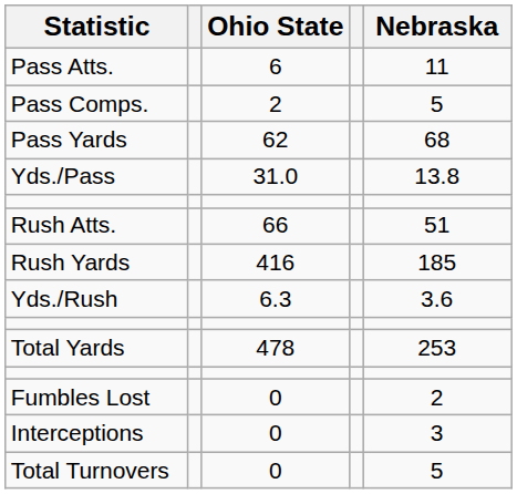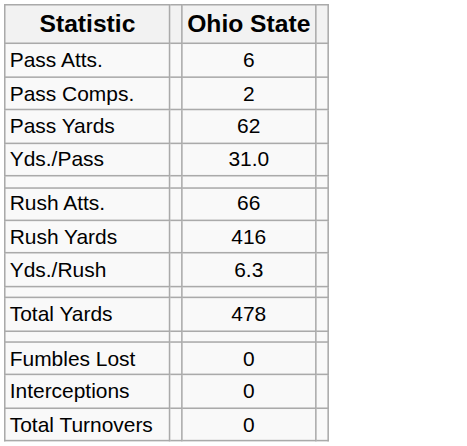 <table class="wikitable">
 <tr>
 <th scope="col" align="left" width="100px">Statistic</th>
 <th></th>
 <th scope="col" text-align="center" width="80px">Ohio State</th>
 <th></th>
-<th scope="col" text-align="center" width="80px">Nebraska</th>
 </tr>
 <tr>
 <td style="font-size:85%;">Pass Atts.</td>
 <td></td>
 <td style="text-align: center; font-size:85%;">6</td>
 <td></td>
-<td style="text-align: center; font-size:85%;">11</td>
 </tr>
 <tr>
 <td style="font-size:85%;">Pass Comps.</td>
 <td></td>
 <td style="text-align: center; font-size:85%;">2</td>
 <td></td>
-<td style="text-align: center; font-size:85%;">5</td>
 </tr>
 <tr>
 <td style="font-size:85%;">Pass Yards</td>
 <td></td>
 <td style="text-align: center; font-size:85%;">62</td>
 <td></td>
-<td style="text-align: center; font-size:85%;">68</td>
 </tr>
 <tr>
 <td style="font-size:85%;">Yds./Pass</td>
 <td></td>
 <td style="text-align: center; font-size:85%;">31.0</td>
 <td></td>
-<td style="text-align: center; font-size:85%;">13.8</td>
 </tr>
 <tr>
-<td></td>
 <td></td>
 <td></td>
 <td></td>
 <td></td>
 </tr>
 <tr>
 <td style="font-size:85%;">Rush Atts.</td>
 <td></td>
 <td style="text-align: center; font-size:85%;">66</td>
 <td></td>
-<td style="text-align: center; font-size:85%;">51</td>
 </tr>
 <tr>
 <td style="font-size:85%;">Rush Yards</td>
 <td></td>
 <td style="text-align: center; font-size:85%;">416</td>
 <td></td>
-<td style="text-align: center; font-size:85%;">185</td>
 </tr>
 <tr>
 <td style="font-size:85%;">Yds./Rush</td>
 <td></td>
 <td style="text-align: center; font-size:85%;">6.3</td>
 <td></td>
-<td style="text-align: center; font-size:85%;">3.6</td>
 </tr>
 <tr>
-<td></td>
 <td></td>
 <td></td>
 <td></td>
 <td></td>
 </tr>
 <tr>
 <td style="font-size:85%;">Total Yards</td>
 <td></td>
 <td style="text-align: center; font-size:85%;">478</td>
 <td></td>
-<td style="text-align: center; font-size:85%;">253</td>
 </tr>
 <tr>
-<td></td>
 <td></td>
 <td></td>
 <td></td>
 <td></td>
 </tr>
 <tr>
 <td style="font-size:85%;">Fumbles Lost</td>
 <td></td>
 <td style="text-align: center; font-size:85%;">0</td>
 <td></td>
-<td style="text-align: center; font-size:85%;">2</td>
 </tr>
 <tr>
 <td style="font-size:85%;">Interceptions</td>
 <td></td>
 <td style="text-align: center; font-size:85%;">0</td>
 <td></td>
-<td style="text-align: center; font-size:85%;">3</td>
 </tr>
 <tr>
 <td style="font-size:85%;">Total Turnovers</td>
 <td></td>
 <td style="text-align: center; font-size:85%;">0</td>
 <td></td>
-<td style="text-align: center; font-size:85%;">5</td>
 </tr>
 </table>
